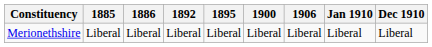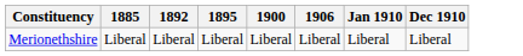 <table class="wikitable sortable">
 <tr>
 <th>Constituency</th>
 <th>1885</th>
-<th>1886</th>
 <th>1892</th>
 <th>1895</th>
 <th>1900</th>
 <th>1906</th>
 <th>Jan 1910</th>
 <th>Dec 1910</th>
 </tr>
 <tr>
 <td><a href='#'>Merionethshire</a></td>
 <td bgcolor=>Liberal</td>
 <td bgcolor=>Liberal</td>
 <td bgcolor=>Liberal</td>
 <td bgcolor=>Liberal</td>
 <td bgcolor=>Liberal</td>
 <td bgcolor=>Liberal</td>
 <td bgcolor=>Liberal</td>
-<td bgcolor=>Liberal</td>
 </tr>
 </table>
